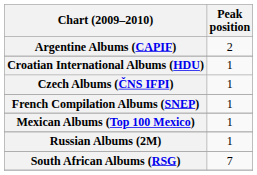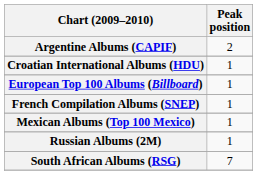 <table class="wikitable sortable plainrowheaders" style="text-align:center">
 <tr>
 <th>Chart (2009–2010)</th>
 <th>Peak<br>position</th>
 </tr>
 <tr>
 <th scope="row">Argentine Albums (<a href='#'>CAPIF</a>)</th>
 <td>2</td>
 </tr>
 <tr>
 </tr>
 <tr>
 </tr>
 <tr>
 </tr>
 <tr>
 </tr>
 <tr>
 </tr>
 <tr>
 <th scope="row">Croatian International Albums (<a href='#'>HDU</a>)</th>
 <td>1</td>
 </tr>
 <tr>
-<th scope="row">Czech Albums (<a href='#'>ČNS IFPI</a>)</th>
-<td>1</td>
 </tr>
 <tr>
 </tr>
 <tr>
+<th scope="row"><a href='#'>European Top 100 Albums</a> (<em><a href='#'>Billboard</a></em>)</th>
+<td>1</td>
 </tr>
 <tr>
 </tr>
 <tr>
 <th scope="row">French Compilation Albums (<a href='#'>SNEP</a>)</th>
 <td>1</td>
 </tr>
 <tr>
 </tr>
 <tr>
 </tr>
 <tr>
 </tr>
 <tr>
 </tr>
 <tr>
 </tr>
 <tr>
 <th scope="row">Mexican Albums (<a href='#'>Top 100 Mexico</a>)</th>
 <td>1</td>
 </tr>
 <tr>
 </tr>
 <tr>
 </tr>
 <tr>
 </tr>
 <tr>
 </tr>
 <tr>
 <th scope="row">Russian Albums (2M)</th>
 <td>1</td>
 </tr>
 <tr>
 </tr>
 <tr>
 <th scope="row">South African Albums (<a href='#'>RSG</a>)</th>
 <td>7</td>
 </tr>
 <tr>
 </tr>
 <tr>
 </tr>
 <tr>
 </tr>
 <tr>
 </tr>
 <tr>
 </tr>
 </table>
